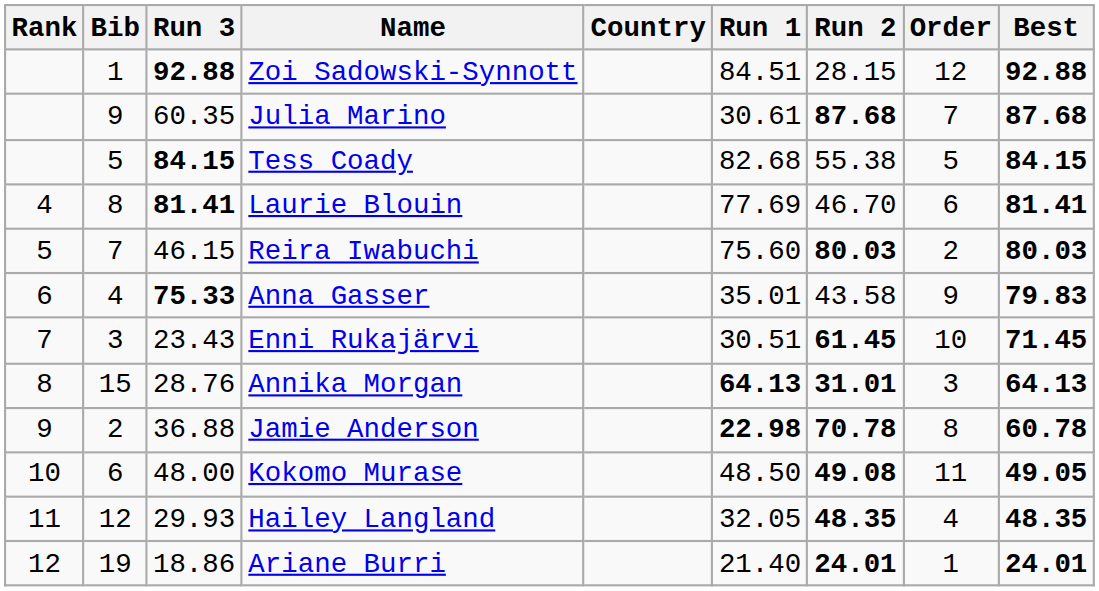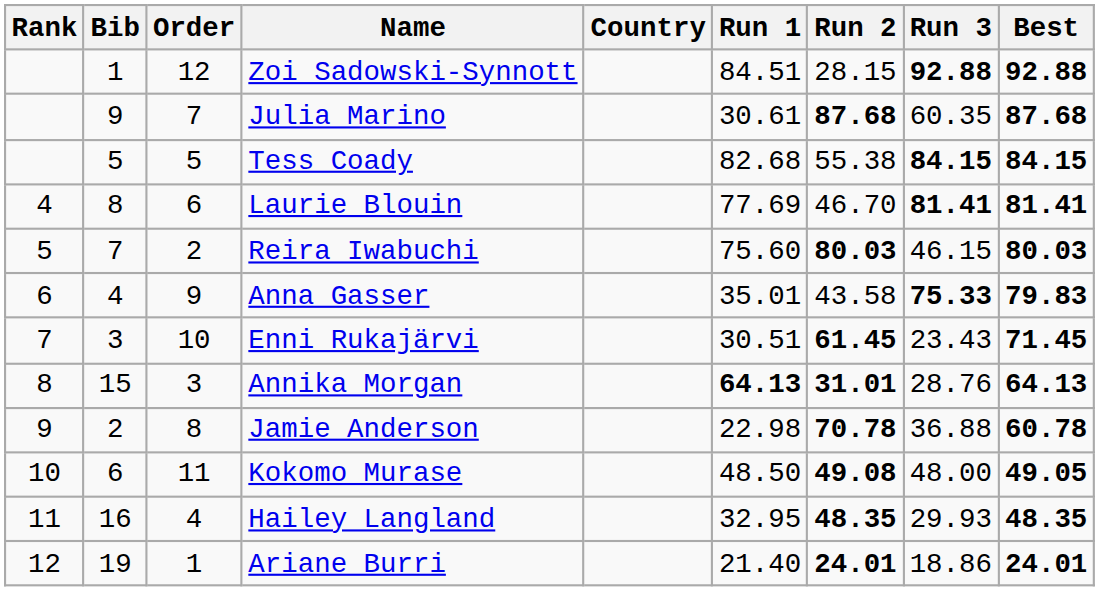 <table class="wikitable sortable" style="text-align:center">
 <tr>
 <th>Rank</th>
 <th>Bib</th>
-<th>Run 3</th>
+<th>Order</th>
 <th>Name</th>
 <th>Country</th>
 <th>Run 1</th>
 <th>Run 2</th>
-<th>Order</th>
+<th>Run 3</th>
 <th>Best</th>
 </tr>
 <tr>
 <td></td>
 <td>1</td>
-<td><strong>92.88</strong></td>
+<td>12</td>
 <td align=left><a href='#'>Zoi Sadowski-Synnott</a></td>
 <td align=left></td>
 <td>84.51</td>
 <td>28.15</td>
-<td>12</td>
+<td><strong>92.88</strong></td>
 <td><strong>92.88</strong></td>
 </tr>
 <tr>
 <td></td>
 <td>9</td>
-<td>60.35</td>
+<td>7</td>
 <td align=left><a href='#'>Julia Marino</a></td>
 <td align=left></td>
 <td>30.61</td>
 <td><strong>87.68</strong></td>
-<td>7</td>
+<td>60.35</td>
 <td><strong>87.68</strong></td>
 </tr>
 <tr>
 <td></td>
 <td>5</td>
-<td><strong>84.15</strong></td>
+<td>5</td>
 <td align=left><a href='#'>Tess Coady</a></td>
 <td align=left></td>
 <td>82.68</td>
 <td>55.38</td>
-<td>5</td>
+<td><strong>84.15</strong></td>
 <td><strong>84.15</strong></td>
 </tr>
 <tr>
 <td>4</td>
 <td>8</td>
-<td><strong>81.41</strong></td>
+<td>6</td>
 <td align=left><a href='#'>Laurie Blouin</a></td>
 <td align=left></td>
 <td>77.69</td>
 <td>46.70</td>
-<td>6</td>
+<td><strong>81.41</strong></td>
 <td><strong>81.41</strong></td>
 </tr>
 <tr>
 <td>5</td>
 <td>7</td>
-<td>46.15</td>
+<td>2</td>
 <td align=left><a href='#'>Reira Iwabuchi</a></td>
 <td align=left></td>
 <td>75.60</td>
 <td><strong>80.03</strong></td>
-<td>2</td>
+<td>46.15</td>
 <td><strong>80.03</strong></td>
 </tr>
 <tr>
 <td>6</td>
 <td>4</td>
-<td><strong>75.33</strong></td>
+<td>9</td>
 <td align=left><a href='#'>Anna Gasser</a></td>
 <td align=left></td>
 <td>35.01</td>
 <td>43.58</td>
-<td>9</td>
+<td><strong>75.33</strong></td>
 <td><strong>79.83</strong></td>
 </tr>
 <tr>
 <td>7</td>
 <td>3</td>
-<td>23.43</td>
+<td>10</td>
 <td align=left><a href='#'>Enni Rukajärvi</a></td>
 <td align=left></td>
 <td>30.51</td>
 <td><strong>61.45</strong></td>
-<td>10</td>
+<td>23.43</td>
 <td><strong>71.45</strong></td>
 </tr>
 <tr>
 <td>8</td>
 <td>15</td>
-<td>28.76</td>
+<td>3</td>
 <td align=left><a href='#'>Annika Morgan</a></td>
 <td align=left></td>
 <td><strong>64.13</strong></td>
 <td><strong>31.01</strong></td>
-<td>3</td>
+<td>28.76</td>
 <td><strong>64.13</strong></td>
 </tr>
 <tr>
 <td>9</td>
 <td>2</td>
-<td>36.88</td>
+<td>8</td>
 <td align=left><a href='#'>Jamie Anderson</a></td>
 <td align=left></td>
-<td><strong>22.98</strong></td>
+<td>22.98</td>
 <td><strong>70.78</strong></td>
-<td>8</td>
+<td>36.88</td>
 <td><strong>60.78</strong></td>
 </tr>
 <tr>
 <td>10</td>
 <td>6</td>
-<td>48.00</td>
+<td>11</td>
 <td align=left><a href='#'>Kokomo Murase</a></td>
 <td align=left></td>
 <td>48.50</td>
 <td><strong>49.08</strong></td>
-<td>11</td>
+<td>48.00</td>
 <td><strong>49.05</strong></td>
 </tr>
 <tr>
 <td>11</td>
-<td>12</td>
-<td>29.93</td>
+<td>16</td>
+<td>4</td>
 <td align=left><a href='#'>Hailey Langland</a></td>
 <td align=left></td>
-<td>32.05</td>
+<td>32.95</td>
 <td><strong>48.35</strong></td>
-<td>4</td>
+<td>29.93</td>
 <td><strong>48.35</strong></td>
 </tr>
 <tr>
 <td>12</td>
 <td>19</td>
-<td>18.86</td>
+<td>1</td>
 <td align=left><a href='#'>Ariane Burri</a></td>
 <td align=left></td>
 <td>21.40</td>
 <td><strong>24.01</strong></td>
-<td>1</td>
+<td>18.86</td>
 <td><strong>24.01</strong></td>
 </tr>
 </table>
